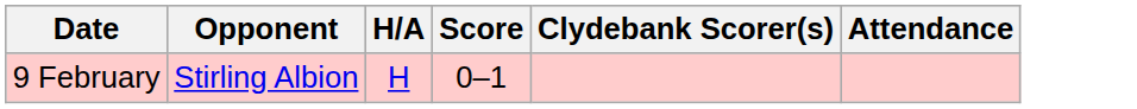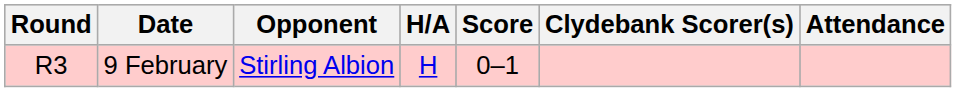 <table class="wikitable" style="text-align:center">
 <tr>
+<th>Round</th>
 <th>Date</th>
 <th>Opponent</th>
 <th>H/A</th>
 <th>Score</th>
 <th>Clydebank Scorer(s)</th>
 <th>Attendance</th>
 </tr>
 <tr bgcolor=#FFCCCC>
+<td>R3</td>
 <td align=left>9 February</td>
 <td align=left><a href='#'>Stirling Albion</a></td>
 <td><a href='#'>H</a></td>
 <td>0–1</td>
 <td align=left></td>
 <td></td>
 </tr>
 </table>
